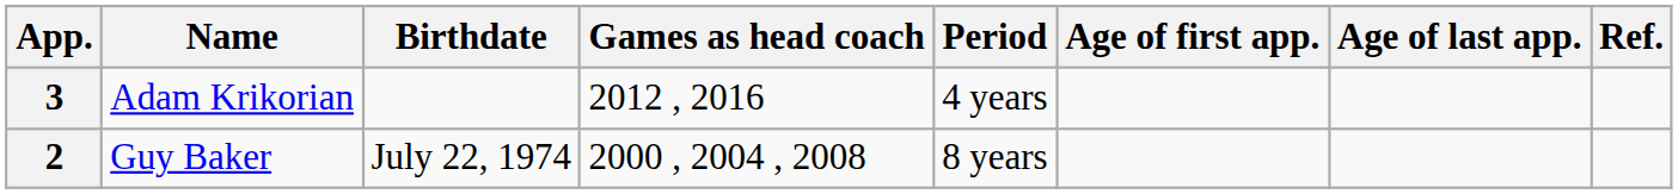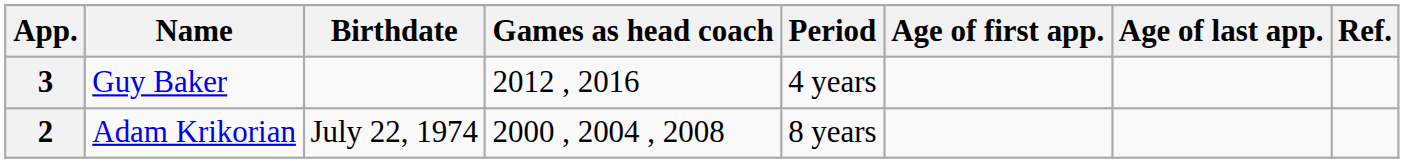 <table class="wikitable sortable" style="text-align: left; font-size: 90%; margin-left: 1em;">
 <tr>
 <th>App.</th>
 <th>Name</th>
 <th>Birthdate</th>
 <th>Games as head coach</th>
 <th>Period</th>
 <th>Age of first app.</th>
 <th>Age of last app.</th>
 <th>Ref.</th>
 </tr>
 <tr>
 <th>3</th>
-<td><a href='#'>Adam Krikorian</a></td>
+<td><a href='#'>Guy Baker</a></td>
 <td></td>
 <td>2012 , 2016 </td>
 <td>4 years</td>
 <td></td>
 <td></td>
 <td></td>
 </tr>
 <tr>
 <th>2</th>
-<td><a href='#'>Guy Baker</a></td>
+<td><a href='#'>Adam Krikorian</a></td>
 <td>July 22, 1974</td>
 <td>2000 , 2004 , 2008 </td>
 <td>8 years</td>
 <td></td>
 <td></td>
 <td></td>
 </tr>
 </table>
